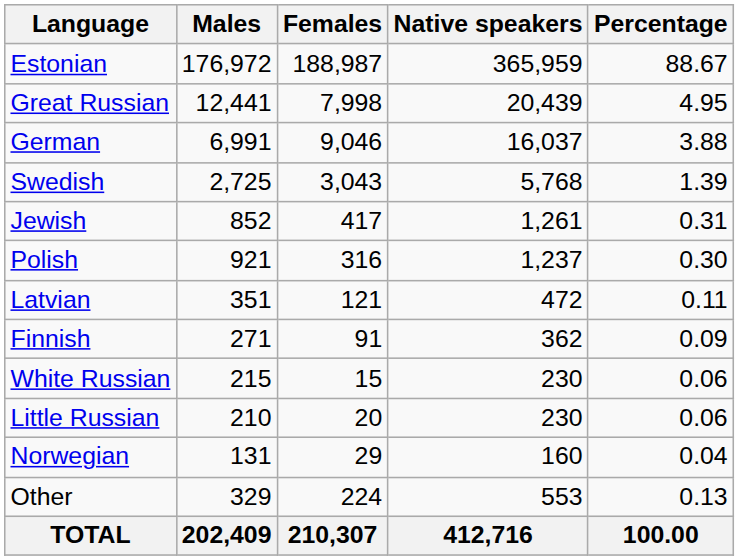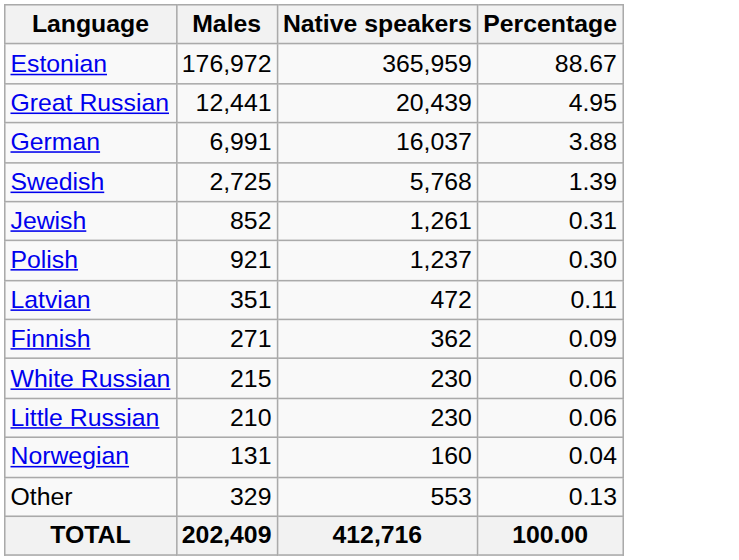 <table class="wikitable sortable">
 <tr>
 <th>Language</th>
 <th>Males</th>
-<th>Females</th>
 <th>Native speakers</th>
 <th>Percentage</th>
 </tr>
 <tr>
 <td><a href='#'>Estonian</a></td>
 <td align="right">176,972</td>
-<td align="right">188,987</td>
 <td align="right">365,959</td>
 <td align="right">88.67</td>
 </tr>
 <tr>
 <td><a href='#'>Great Russian</a></td>
 <td align="right">12,441</td>
-<td align="right">7,998</td>
 <td align="right">20,439</td>
 <td align="right">4.95</td>
 </tr>
 <tr>
 <td><a href='#'>German</a></td>
 <td align="right">6,991</td>
-<td align="right">9,046</td>
 <td align="right">16,037</td>
 <td align="right">3.88</td>
 </tr>
 <tr>
 <td><a href='#'>Swedish</a></td>
 <td align="right">2,725</td>
-<td align="right">3,043</td>
 <td align="right">5,768</td>
 <td align="right">1.39</td>
 </tr>
 <tr>
 <td><a href='#'>Jewish</a></td>
 <td align="right">852</td>
-<td align="right">417</td>
 <td align="right">1,261</td>
 <td align="right">0.31</td>
 </tr>
 <tr>
 <td><a href='#'>Polish</a></td>
 <td align="right">921</td>
-<td align="right">316</td>
 <td align="right">1,237</td>
 <td align="right">0.30</td>
 </tr>
 <tr>
 <td><a href='#'>Latvian</a></td>
 <td align="right">351</td>
-<td align="right">121</td>
 <td align="right">472</td>
 <td align="right">0.11</td>
 </tr>
 <tr>
 <td><a href='#'>Finnish</a></td>
 <td align="right">271</td>
-<td align="right">91</td>
 <td align="right">362</td>
 <td align="right">0.09</td>
 </tr>
 <tr>
 <td><a href='#'>White Russian</a></td>
 <td align="right">215</td>
-<td align="right">15</td>
 <td align="right">230</td>
 <td align="right">0.06</td>
 </tr>
 <tr>
 <td><a href='#'>Little Russian</a></td>
 <td align="right">210</td>
-<td align="right">20</td>
 <td align="right">230</td>
 <td align="right">0.06</td>
 </tr>
 <tr>
 <td><a href='#'>Norwegian</a></td>
 <td align="right">131</td>
-<td align="right">29</td>
 <td align="right">160</td>
 <td align="right">0.04</td>
 </tr>
 <tr>
 <td>Other</td>
 <td align="right">329</td>
-<td align="right">224</td>
 <td align="right">553</td>
 <td align="right">0.13</td>
 </tr>
 <tr>
 <th>TOTAL</th>
 <th>202,409</th>
-<th>210,307</th>
 <th>412,716</th>
 <th>100.00</th>
 </tr>
 </table>
